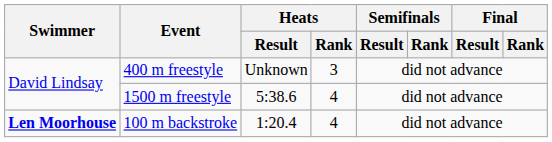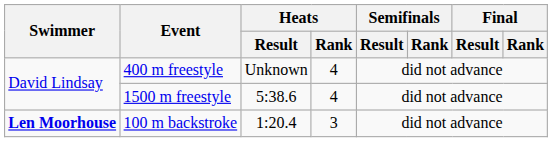 <table class=wikitable style="font-size:90%">
 <tr>
 <th rowspan=2>Swimmer</th>
 <th rowspan=2>Event</th>
 <th colspan=2>Heats</th>
 <th colspan=2>Semifinals</th>
 <th colspan=2>Final</th>
 </tr>
 <tr>
 <th>Result</th>
 <th>Rank</th>
 <th>Result</th>
 <th>Rank</th>
 <th>Result</th>
 <th>Rank</th>
 </tr>
 <tr>
 <td rowspan=2 align=left><a href='#'>David Lindsay</a></td>
 <td align=left><a href='#'>400 m freestyle</a></td>
 <td align=center>Unknown</td>
-<td align=center>3</td>
+<td align=center>4</td>
 <td align=center colspan=4>did not advance</td>
 </tr>
 <tr>
 <td align=left><a href='#'>1500 m freestyle</a></td>
 <td align=center>5:38.6</td>
 <td align=center>4</td>
 <td align=center colspan=4>did not advance</td>
 </tr>
 <tr>
 <td align=left><strong><a href='#'>Len Moorhouse</a></strong></td>
 <td align=left><a href='#'>100 m backstroke</a></td>
 <td align=center>1:20.4</td>
-<td align=center>4</td>
+<td align=center>3</td>
 <td align=center colspan=4>did not advance</td>
 </tr>
 </table>
